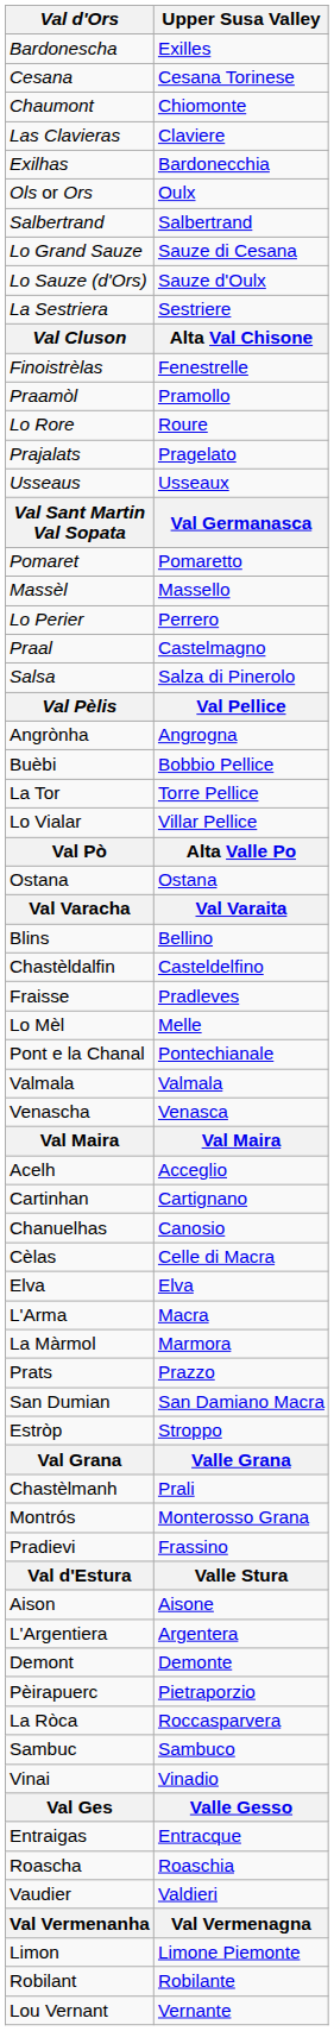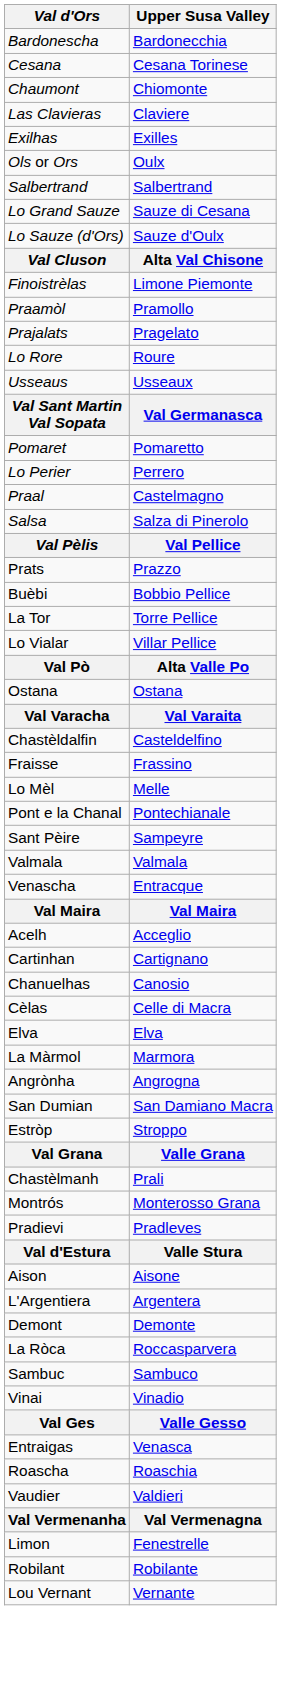 <table class="wikitable">
 <tr>
 <th><em>Val d'Ors</em></th>
 <th>Upper Susa Valley</th>
 </tr>
 <tr>
 <td><em>Bardonescha</em></td>
-<td><a href='#'>Exilles</a></td>
+<td><a href='#'>Bardonecchia</a></td>
 </tr>
 <tr>
 <td><em>Cesana</em></td>
 <td><a href='#'>Cesana Torinese</a></td>
 </tr>
 <tr>
 <td><em>Chaumont</em></td>
 <td><a href='#'>Chiomonte</a></td>
 </tr>
 <tr>
 <td><em>Las Clavieras</em></td>
 <td><a href='#'>Claviere</a></td>
 </tr>
 <tr>
 <td><em>Exilhas</em></td>
-<td><a href='#'>Bardonecchia</a></td>
+<td><a href='#'>Exilles</a></td>
 </tr>
 <tr>
 <td><em>Ols</em> or <em>Ors</em></td>
 <td><a href='#'>Oulx</a></td>
 </tr>
 <tr>
 <td><em>Salbertrand</em></td>
 <td><a href='#'>Salbertrand</a></td>
 </tr>
 <tr>
 <td><em>Lo Grand Sauze</em></td>
 <td><a href='#'>Sauze di Cesana</a></td>
 </tr>
 <tr>
 <td><em>Lo Sauze (d'Ors)</em></td>
 <td><a href='#'>Sauze d'Oulx</a></td>
 </tr>
 <tr>
-<td><em>La Sestriera</em></td>
-<td><a href='#'>Sestriere</a></td>
-</tr>
-<tr>
 <th><em>Val Cluson</em></th>
 <th>Alta <a href='#'>Val Chisone</a></th>
 </tr>
 <tr>
 <td><em>Finoistrèlas</em></td>
-<td><a href='#'>Fenestrelle</a></td>
+<td><a href='#'>Limone Piemonte</a></td>
 </tr>
 <tr>
 <td><em>Praamòl</em></td>
 <td><a href='#'>Pramollo</a></td>
 </tr>
 <tr>
+<td><em>Prajalats</em></td>
+<td><a href='#'>Pragelato</a></td>
+</tr>
+<tr>
 <td><em>Lo Rore</em></td>
 <td><a href='#'>Roure</a></td>
-</tr>
-<tr>
-<td><em>Prajalats</em></td>
-<td><a href='#'>Pragelato</a></td>
 </tr>
 <tr>
 <td><em>Usseaus</em></td>
 <td><a href='#'>Usseaux</a></td>
 </tr>
 <tr>
 <th><em>Val Sant Martin</em><br><em>Val Sopata</em></th>
 <th><a href='#'>Val Germanasca</a></th>
 </tr>
 <tr>
 <td><em>Pomaret</em></td>
 <td><a href='#'>Pomaretto</a></td>
-</tr>
-<tr>
-<td><em>Massèl</em></td>
-<td><a href='#'>Massello</a></td>
 </tr>
 <tr>
 <td><em>Lo Perier</em></td>
 <td><a href='#'>Perrero</a></td>
 </tr>
 <tr>
 <td><em>Praal</em></td>
 <td><a href='#'>Castelmagno</a></td>
 </tr>
 <tr>
 <td><em>Salsa</em></td>
 <td><a href='#'>Salza di Pinerolo</a></td>
 </tr>
 <tr>
 <th><em>Val Pèlis</th>
 <th><a href='#'>Val Pellice</a></th>
 </tr>
 <tr>
-<td></em>Angrònha<em></td>
-<td><a href='#'>Angrogna</a></td>
+<td></em>Prats<em></td>
+<td><a href='#'>Prazzo</a></td>
 </tr>
 <tr>
 <td></em>Buèbi<em></td>
 <td><a href='#'>Bobbio Pellice</a></td>
 </tr>
 <tr>
 <td></em>La Tor<em></td>
 <td><a href='#'>Torre Pellice</a></td>
 </tr>
 <tr>
 <td></em>Lo Vialar<em></td>
 <td><a href='#'>Villar Pellice</a></td>
 </tr>
 <tr>
 <th></em>Val Pò<em></th>
 <th>Alta <a href='#'>Valle Po</a></th>
 </tr>
 <tr>
 <td></em>Ostana<em></td>
 <td><a href='#'>Ostana</a></td>
 </tr>
 <tr>
 <th></em>Val Varacha<em></th>
 <th><a href='#'>Val Varaita</a></th>
 </tr>
 <tr>
-<td></em>Blins<em></td>
-<td><a href='#'>Bellino</a></td>
-</tr>
-<tr>
 <td></em>Chastèldalfin<em></td>
 <td><a href='#'>Casteldelfino</a></td>
 </tr>
 <tr>
 <td></em>Fraisse<em></td>
-<td><a href='#'>Pradleves</a></td>
+<td><a href='#'>Frassino</a></td>
 </tr>
 <tr>
 <td></em>Lo Mèl<em></td>
 <td><a href='#'>Melle</a></td>
 </tr>
 <tr>
 <td></em>Pont e la Chanal<em></td>
 <td><a href='#'>Pontechianale</a></td>
 </tr>
 <tr>
+<td></em>Sant Pèire<em></td>
+<td><a href='#'>Sampeyre</a></td>
+</tr>
+<tr>
 <td></em>Valmala<em></td>
 <td><a href='#'>Valmala</a></td>
 </tr>
 <tr>
 <td></em>Venascha<em></td>
-<td><a href='#'>Venasca</a></td>
+<td><a href='#'>Entracque</a></td>
 </tr>
 <tr>
 <th></em>Val Maira<em></th>
 <th><a href='#'>Val Maira</a></th>
 </tr>
 <tr>
 <td></em>Acelh<em></td>
 <td><a href='#'>Acceglio</a></td>
 </tr>
 <tr>
 <td></em>Cartinhan<em></td>
 <td><a href='#'>Cartignano</a></td>
 </tr>
 <tr>
 <td></em>Chanuelhas<em></td>
 <td><a href='#'>Canosio</a></td>
 </tr>
 <tr>
 <td></em>Cèlas<em></td>
 <td><a href='#'>Celle di Macra</a></td>
 </tr>
 <tr>
 <td></em>Elva<em></td>
 <td><a href='#'>Elva</a></td>
 </tr>
 <tr>
-<td></em>L'Arma<em></td>
-<td><a href='#'>Macra</a></td>
-</tr>
-<tr>
 <td></em>La Màrmol<em></td>
 <td><a href='#'>Marmora</a></td>
 </tr>
 <tr>
-<td></em>Prats<em></td>
-<td><a href='#'>Prazzo</a></td>
+<td></em>Angrònha<em></td>
+<td><a href='#'>Angrogna</a></td>
 </tr>
 <tr>
 <td></em>San Dumian<em></td>
 <td><a href='#'>San Damiano Macra</a></td>
 </tr>
 <tr>
 <td></em>Estròp<em></td>
 <td><a href='#'>Stroppo</a></td>
 </tr>
 <tr>
 <th></em>Val Grana<em></th>
 <th><a href='#'>Valle Grana</a></th>
 </tr>
 <tr>
 <td></em>Chastèlmanh<em></td>
 <td><a href='#'>Prali</a></td>
 </tr>
 <tr>
 <td></em>Montrós<em></td>
 <td><a href='#'>Monterosso Grana</a></td>
 </tr>
 <tr>
 <td></em>Pradievi<em></td>
-<td><a href='#'>Frassino</a></td>
+<td><a href='#'>Pradleves</a></td>
 </tr>
 <tr>
 <th></em>Val d'Estura<em></th>
 <th>Valle Stura</th>
 </tr>
 <tr>
 <td></em>Aison<em></td>
 <td><a href='#'>Aisone</a></td>
 </tr>
 <tr>
 <td></em>L'Argentiera<em></td>
 <td><a href='#'>Argentera</a></td>
 </tr>
 <tr>
 <td></em>Demont<em></td>
 <td><a href='#'>Demonte</a></td>
-</tr>
-<tr>
-<td></em>Pèirapuerc<em></td>
-<td><a href='#'>Pietraporzio</a></td>
 </tr>
 <tr>
 <td></em>La Ròca<em></td>
 <td><a href='#'>Roccasparvera</a></td>
 </tr>
 <tr>
 <td></em>Sambuc<em></td>
 <td><a href='#'>Sambuco</a></td>
 </tr>
 <tr>
 <td></em>Vinai<em></td>
 <td><a href='#'>Vinadio</a></td>
 </tr>
 <tr>
 <th></em>Val Ges<em></th>
 <th><a href='#'>Valle Gesso</a></th>
 </tr>
 <tr>
 <td></em>Entraigas<em></td>
-<td><a href='#'>Entracque</a></td>
+<td><a href='#'>Venasca</a></td>
 </tr>
 <tr>
 <td></em>Roascha<em></td>
 <td><a href='#'>Roaschia</a></td>
 </tr>
 <tr>
 <td></em>Vaudier<em></td>
 <td><a href='#'>Valdieri</a></td>
 </tr>
 <tr>
 <th></em>Val Vermenanha<em></th>
 <th>Val Vermenagna</th>
 </tr>
 <tr>
 <td></em>Limon<em></td>
-<td><a href='#'>Limone Piemonte</a></td>
+<td><a href='#'>Fenestrelle</a></td>
 </tr>
 <tr>
 <td></em>Robilant<em></td>
 <td><a href='#'>Robilante</a></td>
 </tr>
 <tr>
 <td></em>Lou Vernant<em></td>
 <td><a href='#'>Vernante</a></td>
 </tr>
 </table>
